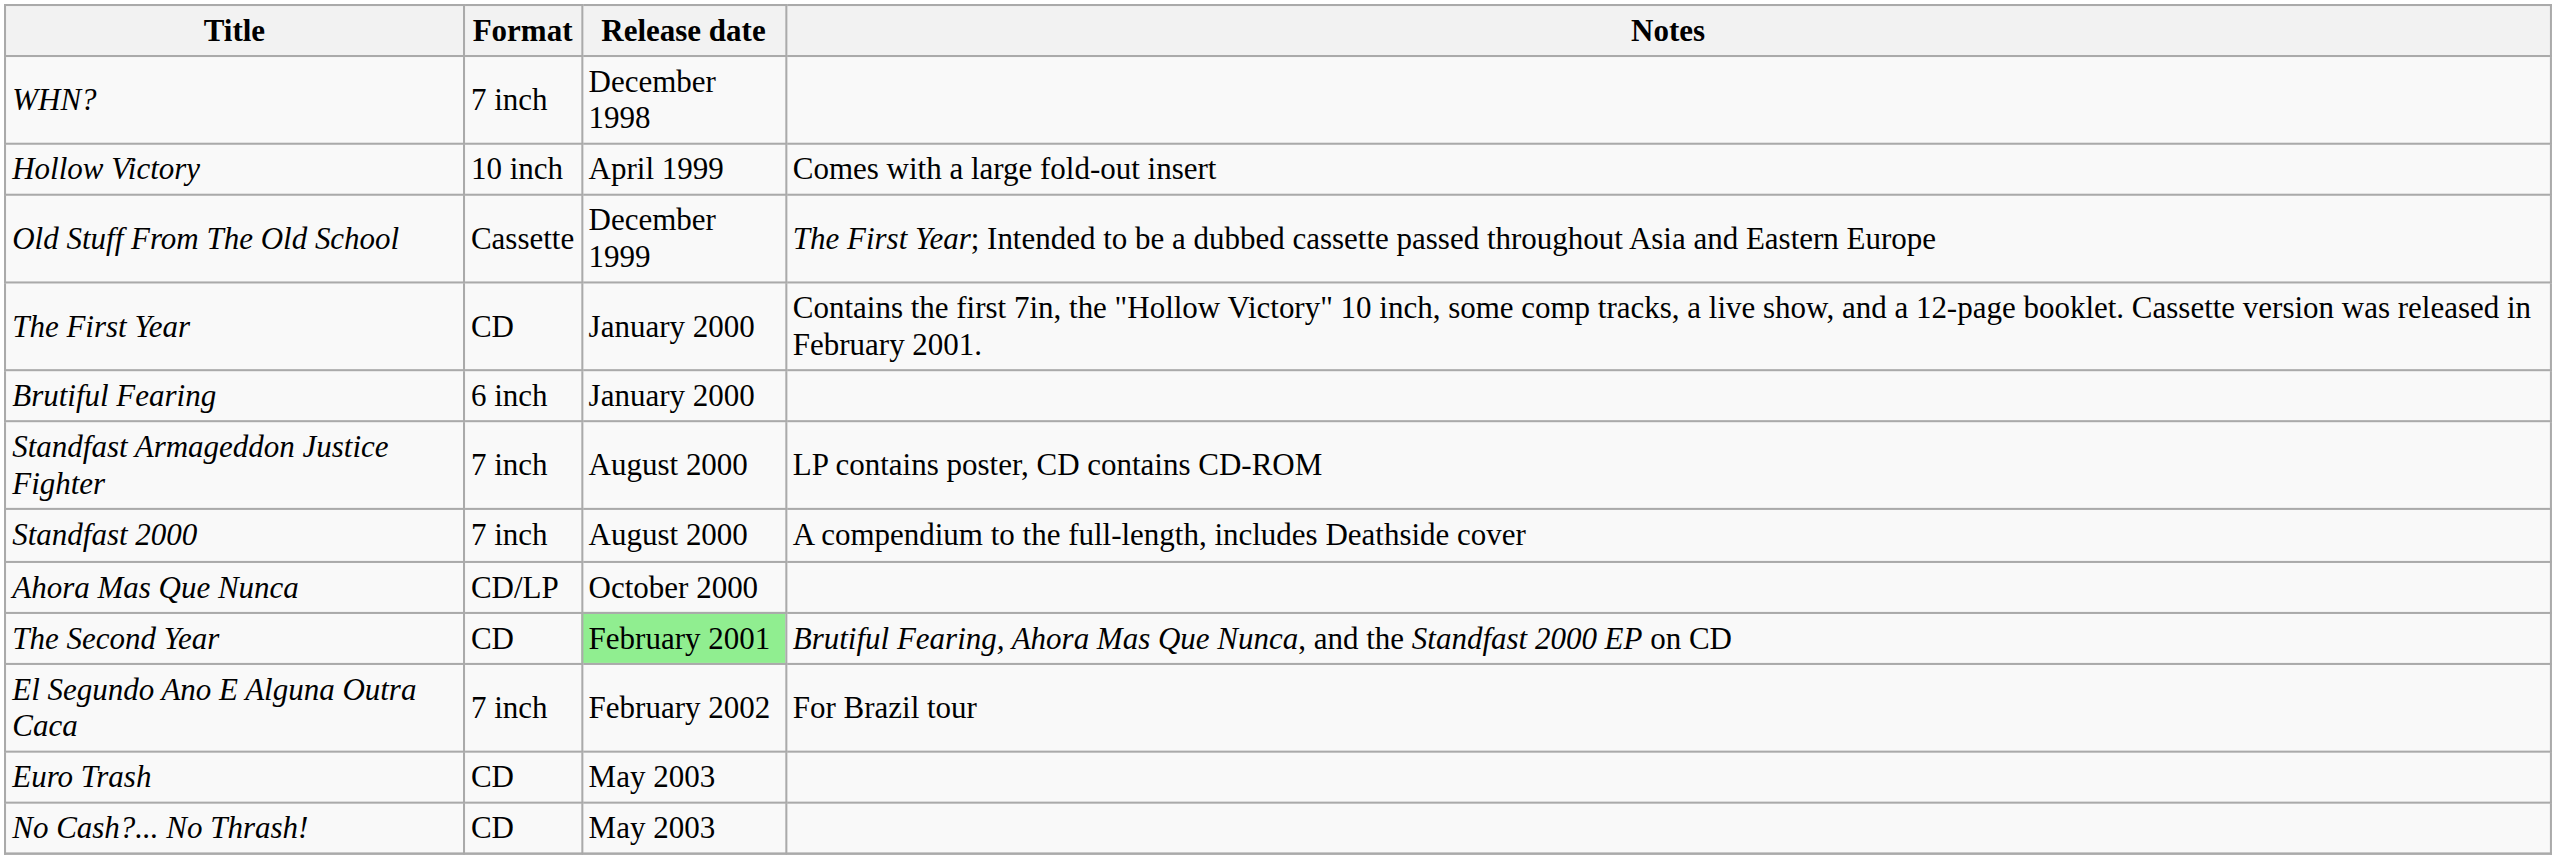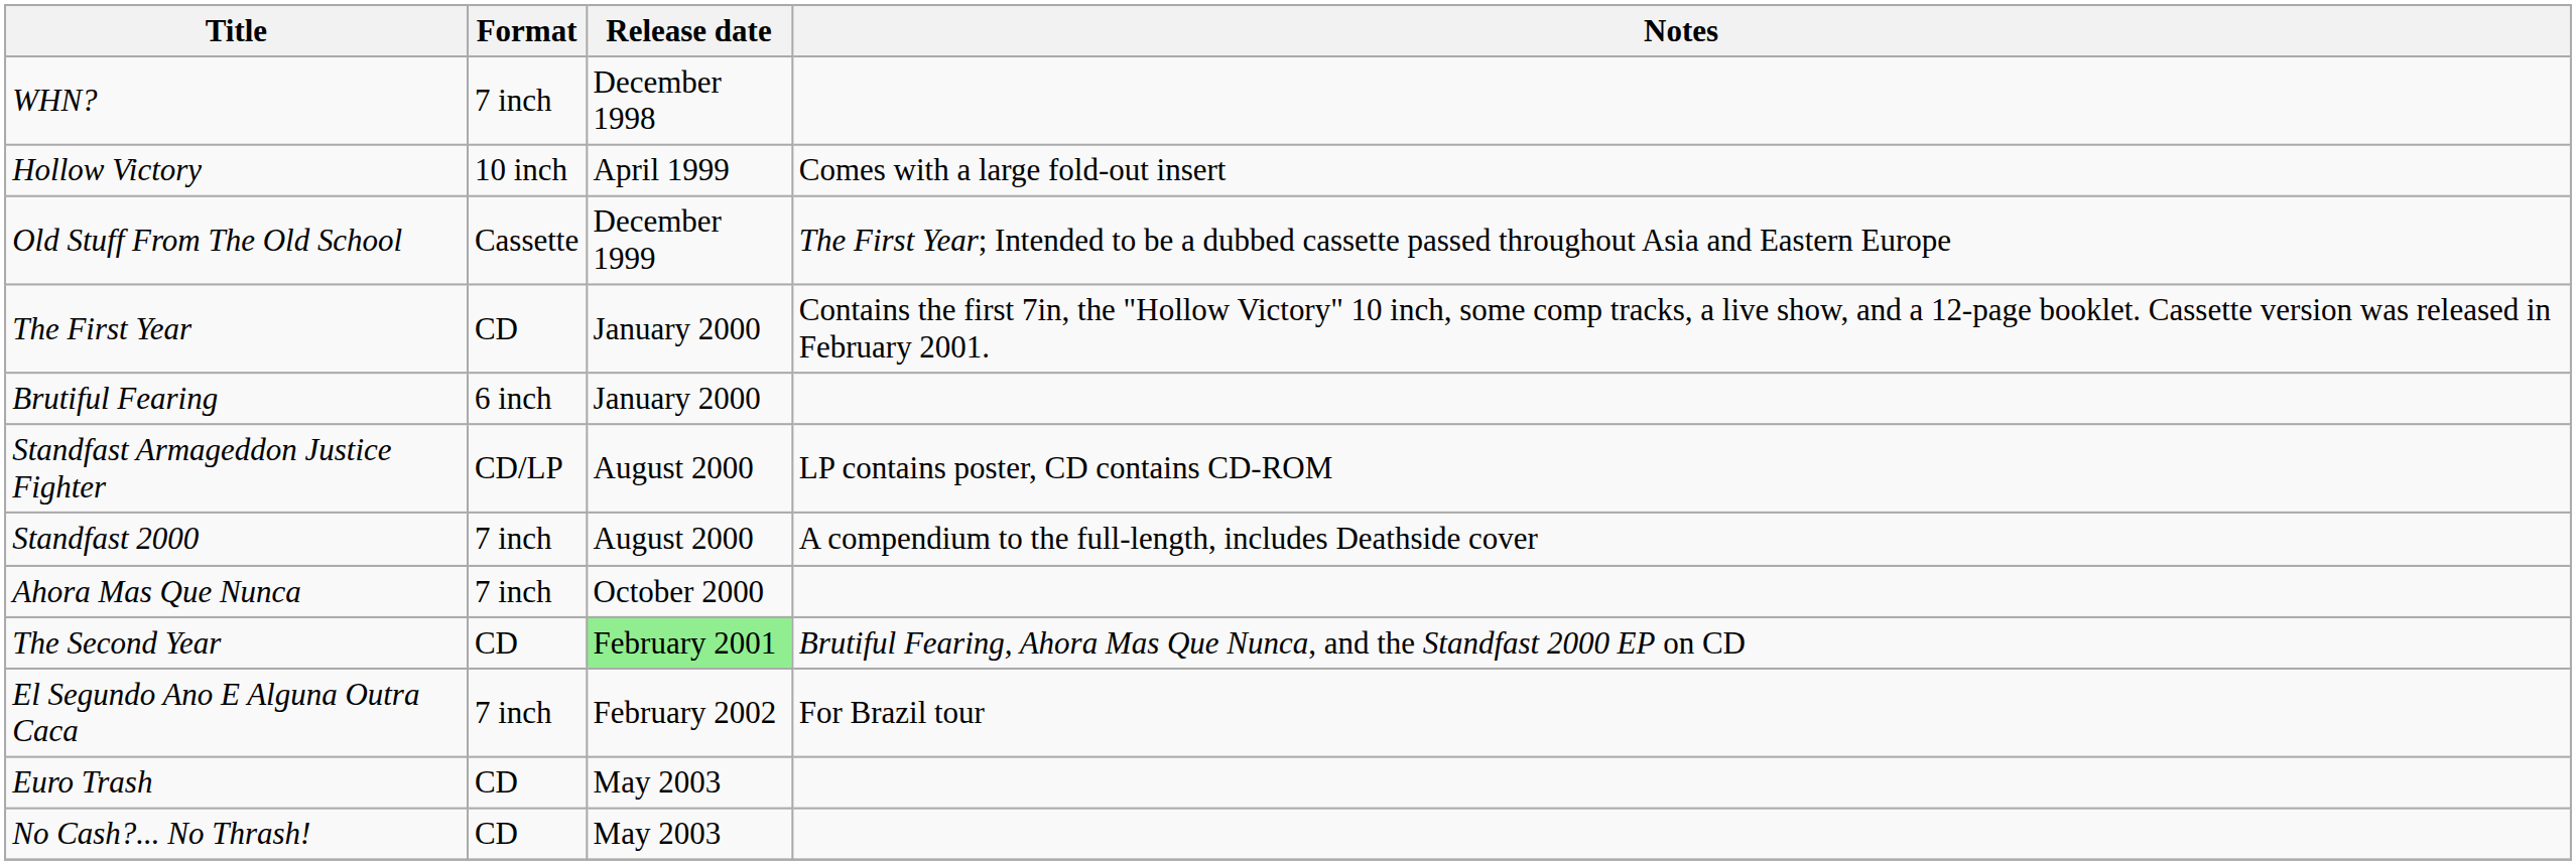 <table class="wikitable" style="font-size:95%;">
 <tr>
 <th>Title</th>
 <th>Format</th>
 <th>Release date</th>
 <th>Notes</th>
 </tr>
 <tr>
 <td><em>WHN?</em></td>
 <td>7 inch</td>
 <td>December 1998</td>
 <td></td>
 </tr>
 <tr>
 <td><em>Hollow Victory</em></td>
 <td>10 inch</td>
 <td>April 1999</td>
 <td>Comes with a large fold-out insert</td>
 </tr>
 <tr>
 <td><em>Old Stuff From The Old School</em></td>
 <td>Cassette</td>
 <td>December 1999</td>
 <td><em>The First Year</em>; Intended to be a dubbed cassette passed throughout Asia and Eastern Europe</td>
 </tr>
 <tr>
 <td><em>The First Year</em></td>
 <td>CD</td>
 <td>January 2000</td>
 <td>Contains the first 7in, the "Hollow Victory" 10 inch, some comp tracks, a live show, and a 12-page booklet. Cassette version was released in February 2001.</td>
 </tr>
 <tr>
 <td><em>Brutiful Fearing</em></td>
 <td>6 inch</td>
 <td>January 2000</td>
 <td></td>
 </tr>
 <tr>
 <td><em>Standfast Armageddon Justice Fighter</em></td>
-<td>7 inch</td>
+<td>CD/LP</td>
 <td>August 2000</td>
 <td>LP contains poster, CD contains CD-ROM</td>
 </tr>
 <tr>
 <td><em>Standfast 2000</em></td>
 <td>7 inch</td>
 <td>August 2000</td>
 <td>A compendium to the full-length, includes Deathside cover</td>
 </tr>
 <tr>
 <td><em>Ahora Mas Que Nunca</em></td>
-<td>CD/LP</td>
+<td>7 inch</td>
 <td>October 2000</td>
 <td></td>
 </tr>
 <tr>
 <td><em>The Second Year</em></td>
 <td>CD</td>
 <td style="background: lightgreen;">February 2001</td>
 <td><em>Brutiful  Fearing, Ahora Mas Que Nunca</em>, and the <em>Standfast 2000 EP</em> on CD</td>
 </tr>
 <tr>
 <td><em>El Segundo Ano E Alguna Outra Caca</em></td>
 <td>7 inch</td>
 <td>February 2002</td>
 <td>For Brazil tour</td>
 </tr>
 <tr>
 <td><em>Euro Trash</em></td>
 <td>CD</td>
 <td>May 2003</td>
 <td></td>
 </tr>
 <tr>
 <td><em>No Cash?... No Thrash!</em></td>
 <td>CD</td>
 <td>May 2003</td>
 <td></td>
 </tr>
 <tr>
 </tr>
 </table>
